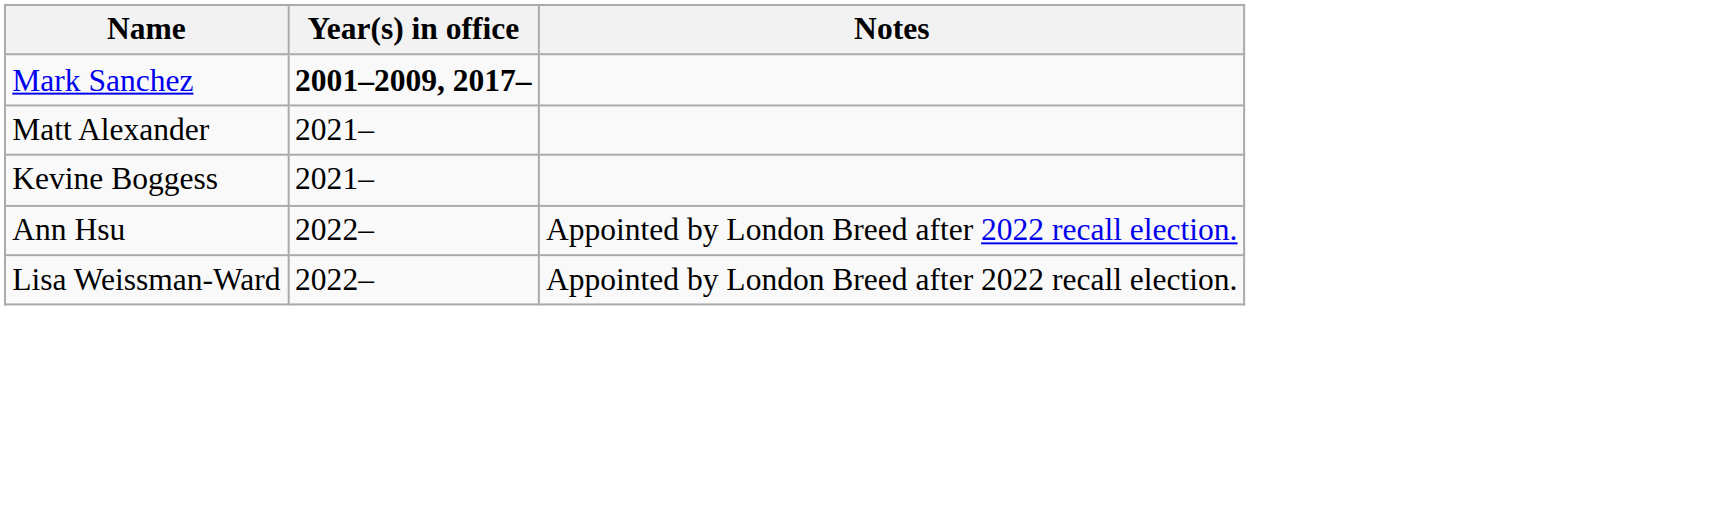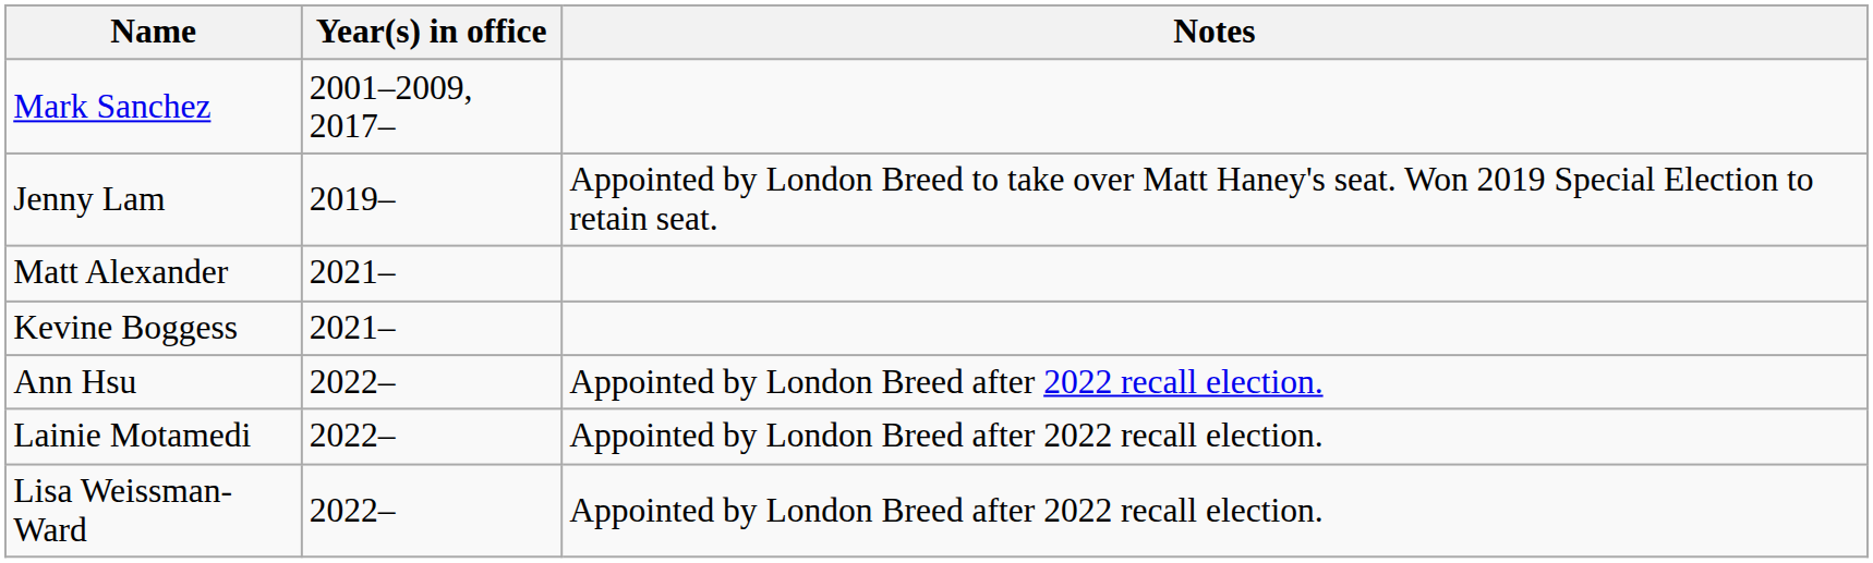 <table class="wikitable">
 <tr>
 <th>Name</th>
 <th>Year(s) in office</th>
 <th>Notes</th>
 </tr>
 <tr>
 <td><a href='#'>Mark Sanchez</a></td>
-<td><strong>2001–2009, 2017–</strong></td>
+<td>2001–2009, 2017–</td>
 <td></td>
+</tr>
+<tr>
+<td>Jenny Lam</td>
+<td>2019–</td>
+<td>Appointed by London Breed to take over Matt Haney's seat. Won 2019 Special Election to retain seat.</td>
 </tr>
 <tr>
 <td>Matt Alexander</td>
 <td>2021–</td>
 <td></td>
 </tr>
 <tr>
 <td>Kevine Boggess</td>
 <td>2021–</td>
 <td></td>
 </tr>
 <tr>
 <td>Ann Hsu</td>
 <td>2022–</td>
 <td>Appointed by London Breed after <a href='#'>2022 recall election.</a></td>
 </tr>
 <tr>
+<td>Lainie Motamedi</td>
+<td>2022–</td>
+<td>Appointed by London Breed after 2022 recall election.</td>
+</tr>
+<tr>
 <td>Lisa Weissman-Ward</td>
 <td>2022–</td>
 <td>Appointed by London Breed after 2022 recall election.</td>
 </tr>
 </table>
